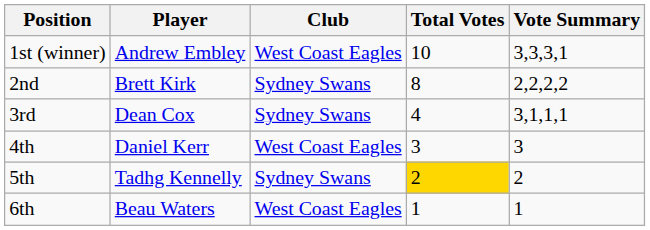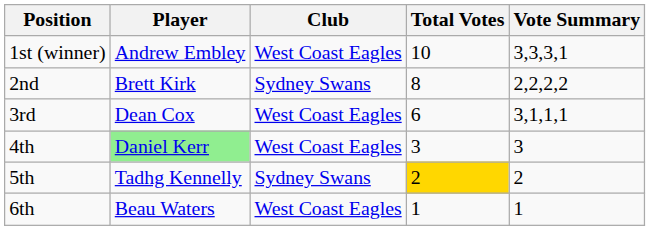 <table class="wikitable">
 <tr>
 <th>Position</th>
 <th>Player</th>
 <th>Club</th>
 <th>Total Votes</th>
 <th>Vote Summary</th>
 </tr>
 <tr>
 <td>1st (winner)</td>
 <td><a href='#'>Andrew Embley</a></td>
 <td><a href='#'>West Coast Eagles</a></td>
 <td>10</td>
 <td>3,3,3,1</td>
 </tr>
 <tr>
 <td>2nd</td>
 <td><a href='#'>Brett Kirk</a></td>
 <td><a href='#'>Sydney Swans</a></td>
 <td>8</td>
 <td>2,2,2,2</td>
 </tr>
 <tr>
 <td>3rd</td>
 <td><a href='#'>Dean Cox</a></td>
-<td><a href='#'>Sydney Swans</a></td>
-<td>4</td>
+<td><a href='#'>West Coast Eagles</a></td>
+<td>6</td>
 <td>3,1,1,1</td>
 </tr>
 <tr>
 <td>4th</td>
-<td><a href='#'>Daniel Kerr</a></td>
+<td style="background: lightgreen;"><a href='#'>Daniel Kerr</a></td>
 <td><a href='#'>West Coast Eagles</a></td>
 <td>3</td>
 <td>3</td>
 </tr>
 <tr>
 <td>5th</td>
 <td><a href='#'>Tadhg Kennelly</a></td>
 <td><a href='#'>Sydney Swans</a></td>
 <td style="background: gold;">2</td>
 <td>2</td>
 </tr>
 <tr>
 <td>6th</td>
 <td><a href='#'>Beau Waters</a></td>
 <td><a href='#'>West Coast Eagles</a></td>
 <td>1</td>
 <td>1</td>
 </tr>
 </table>
